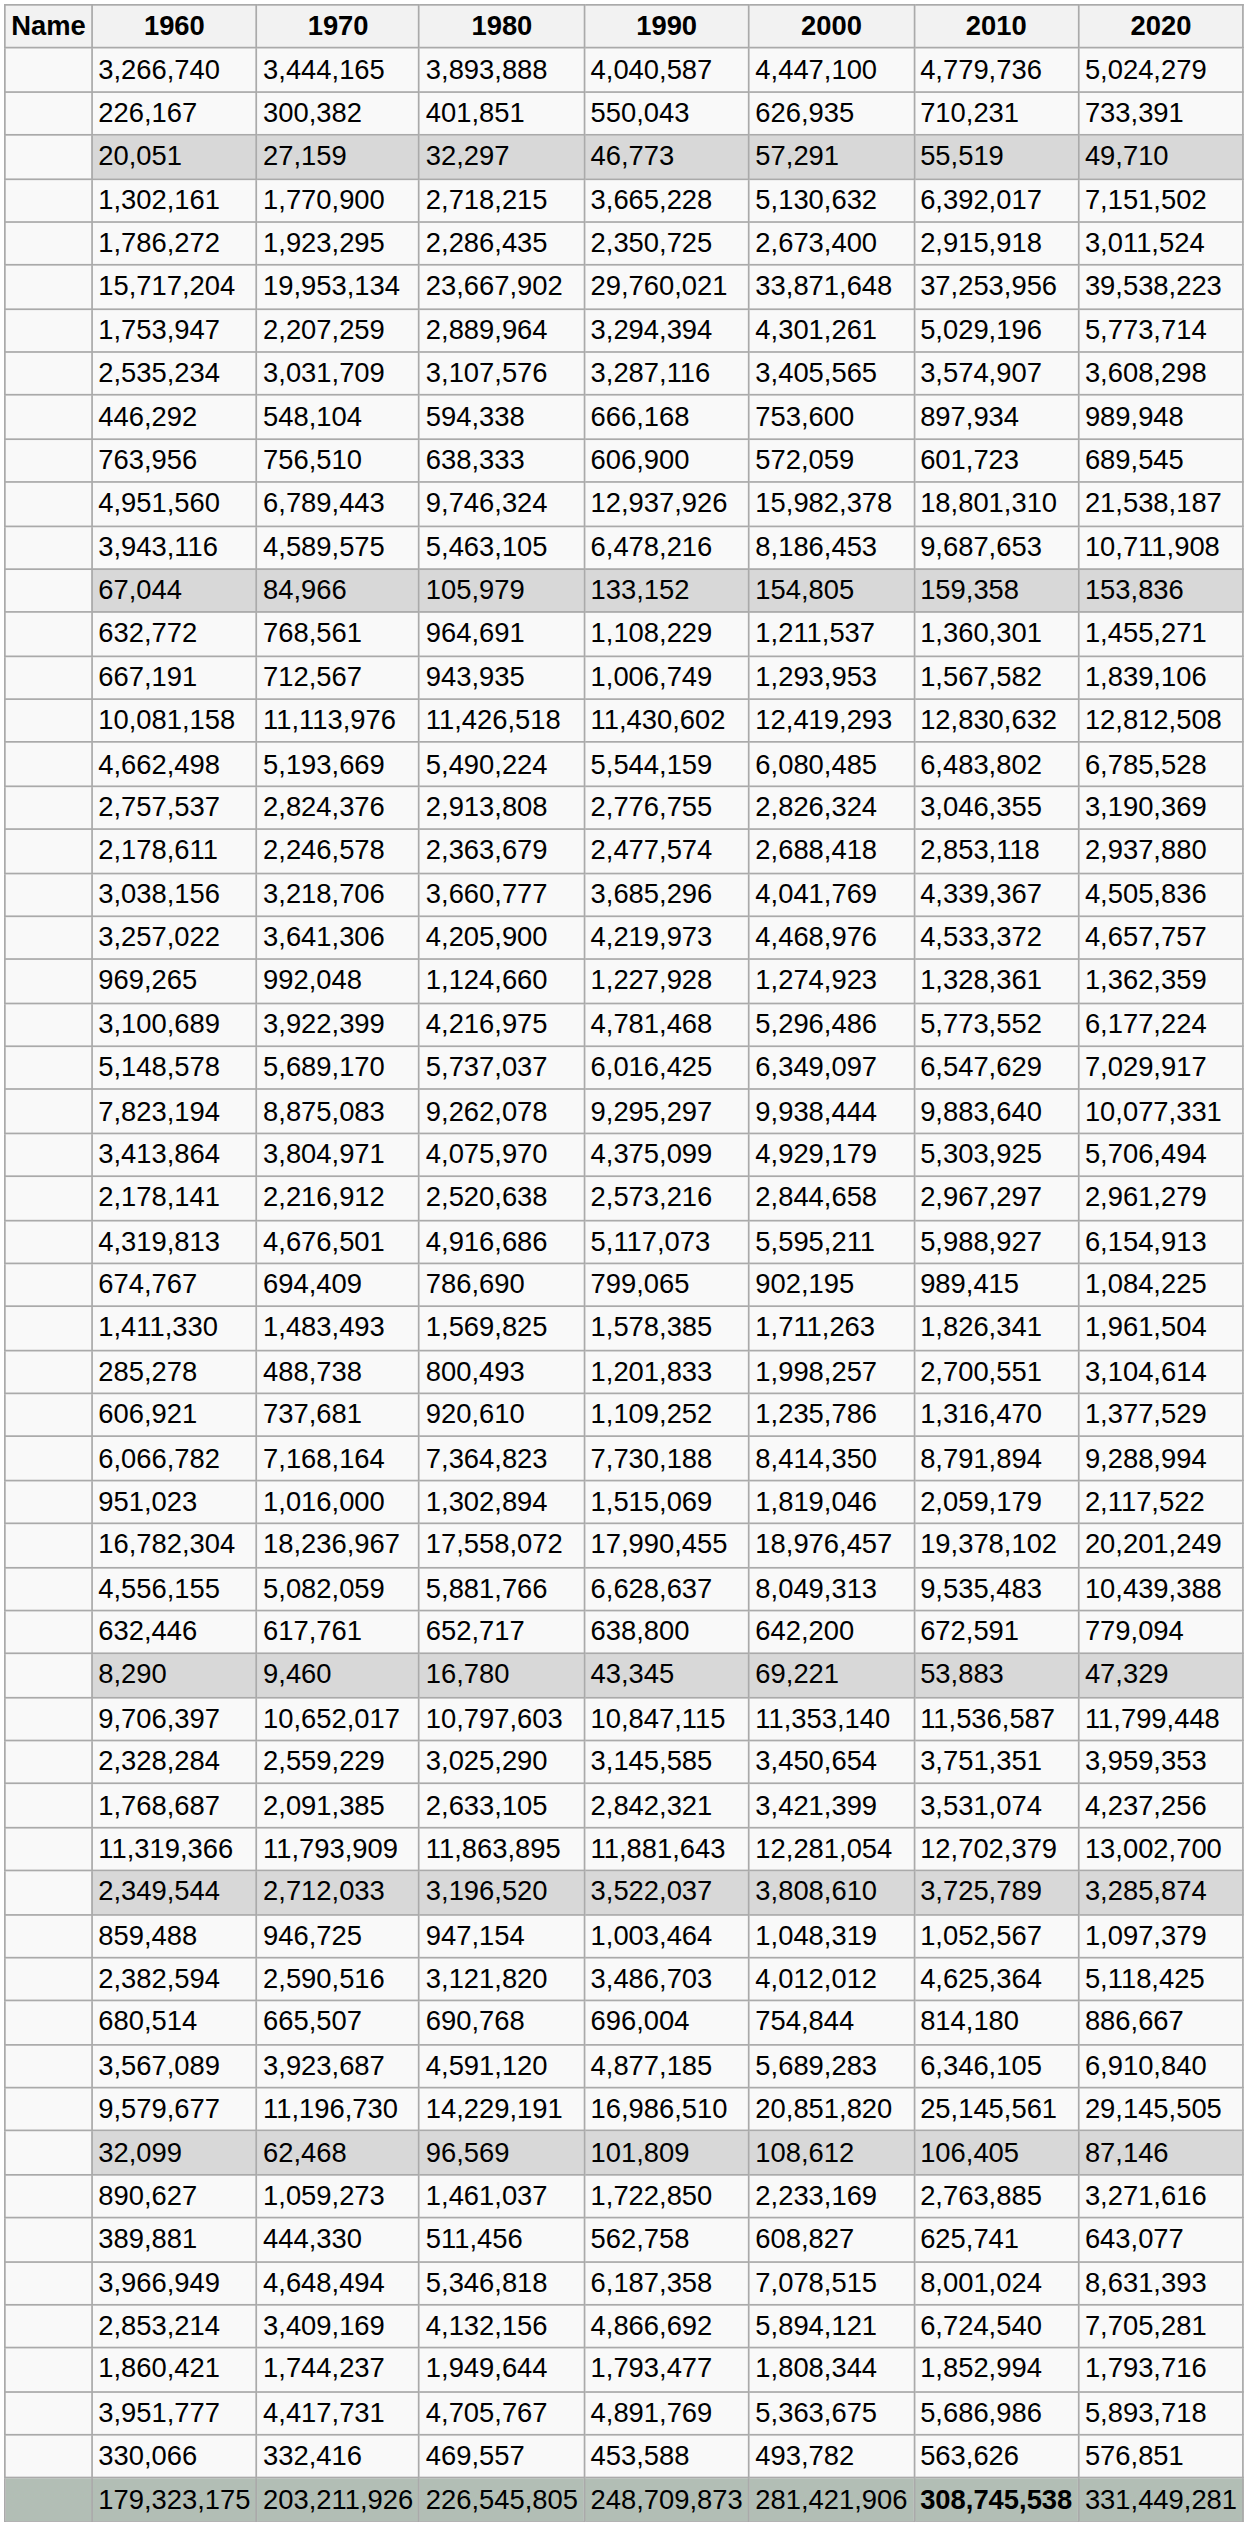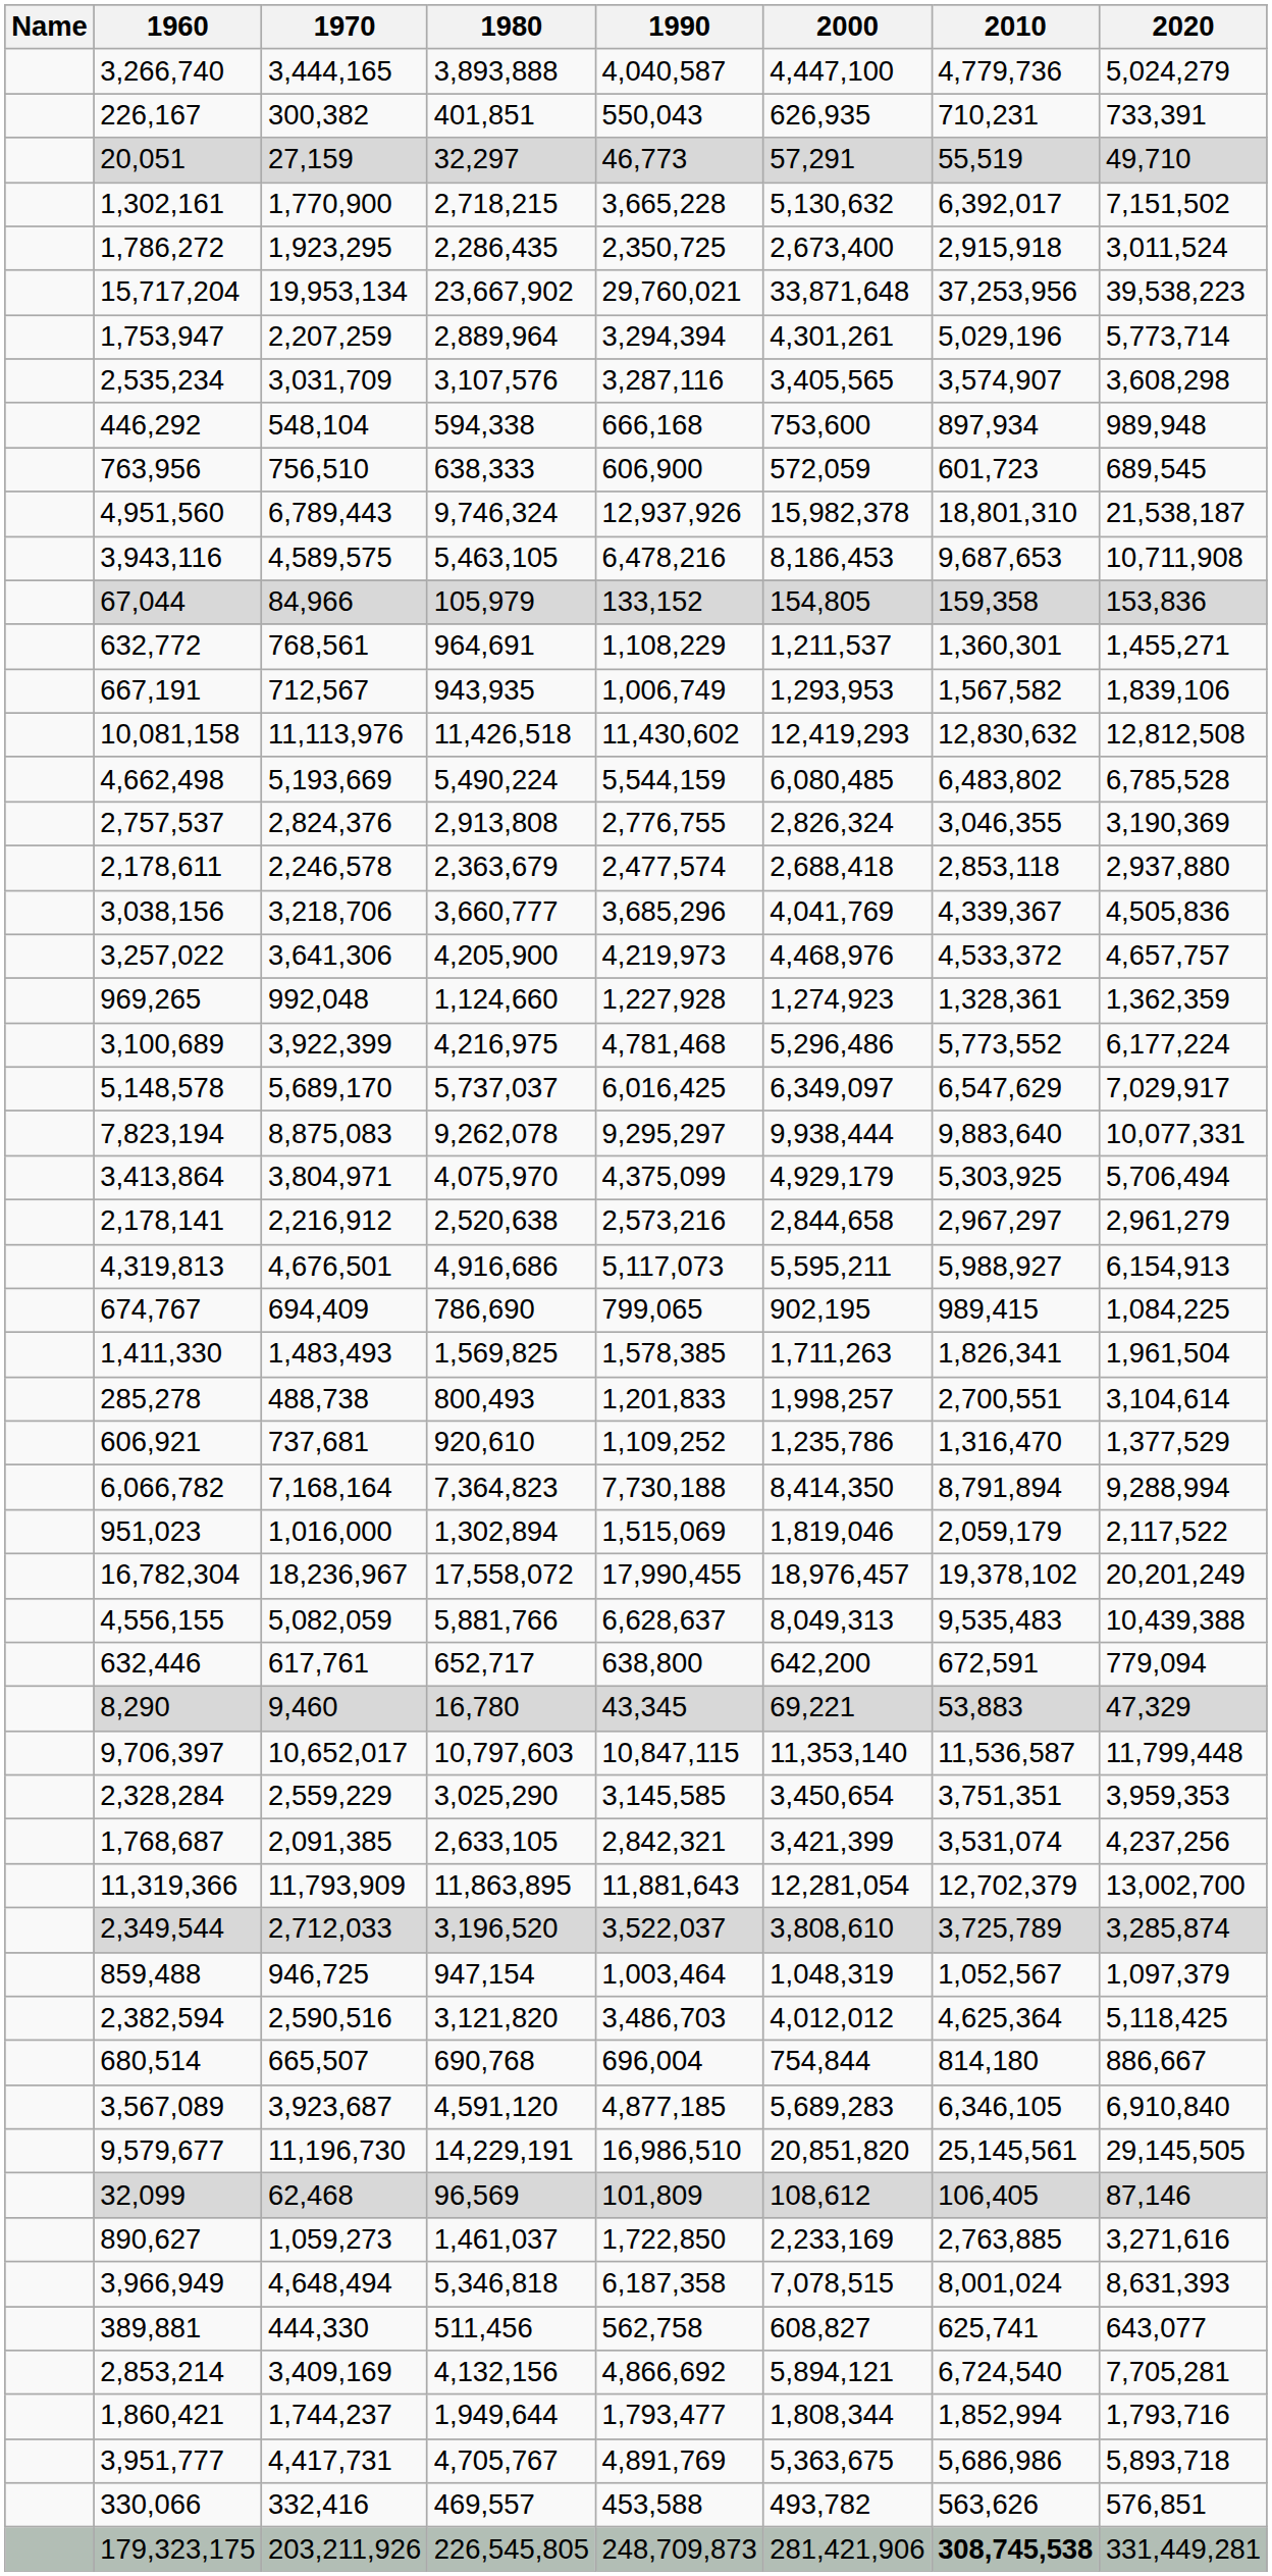 <table class="wikitable sortable sticky-header sort-under col1left" >
 <tr>
 <th>Name</th>
 <th>1960</th>
 <th>1970</th>
 <th>1980</th>
 <th>1990</th>
 <th>2000</th>
 <th>2010</th>
 <th>2020</th>
 </tr>
 <tr>
 <td></td>
 <td>3,266,740</td>
 <td>3,444,165</td>
 <td>3,893,888</td>
 <td>4,040,587</td>
 <td>4,447,100</td>
 <td>4,779,736</td>
 <td>5,024,279</td>
 </tr>
 <tr>
 <td></td>
 <td>226,167</td>
 <td>300,382</td>
 <td>401,851</td>
 <td>550,043</td>
 <td>626,935</td>
 <td>710,231</td>
 <td>733,391</td>
 </tr>
 <tr>
 <td></td>
 <td bgcolor="D8D8D8">20,051</td>
 <td bgcolor="D8D8D8">27,159</td>
 <td bgcolor="D8D8D8">32,297</td>
 <td bgcolor="D8D8D8">46,773</td>
 <td bgcolor="D8D8D8">57,291</td>
 <td bgcolor="D8D8D8">55,519</td>
 <td bgcolor="D8D8D8">49,710</td>
 </tr>
 <tr>
 <td></td>
 <td>1,302,161</td>
 <td>1,770,900</td>
 <td>2,718,215</td>
 <td>3,665,228</td>
 <td>5,130,632</td>
 <td>6,392,017</td>
 <td>7,151,502</td>
 </tr>
 <tr>
 <td></td>
 <td>1,786,272</td>
 <td>1,923,295</td>
 <td>2,286,435</td>
 <td>2,350,725</td>
 <td>2,673,400</td>
 <td>2,915,918</td>
 <td>3,011,524</td>
 </tr>
 <tr>
 <td></td>
 <td>15,717,204</td>
 <td>19,953,134</td>
 <td>23,667,902</td>
 <td>29,760,021</td>
 <td>33,871,648</td>
 <td>37,253,956</td>
 <td>39,538,223</td>
 </tr>
 <tr>
 <td></td>
 <td>1,753,947</td>
 <td>2,207,259</td>
 <td>2,889,964</td>
 <td>3,294,394</td>
 <td>4,301,261</td>
 <td>5,029,196</td>
 <td>5,773,714</td>
 </tr>
 <tr>
 <td></td>
 <td>2,535,234</td>
 <td>3,031,709</td>
 <td>3,107,576</td>
 <td>3,287,116</td>
 <td>3,405,565</td>
 <td>3,574,907</td>
 <td>3,608,298</td>
 </tr>
 <tr>
 <td></td>
 <td>446,292</td>
 <td>548,104</td>
 <td>594,338</td>
 <td>666,168</td>
 <td>753,600</td>
 <td>897,934</td>
 <td>989,948</td>
 </tr>
 <tr>
 <td></td>
 <td>763,956</td>
 <td>756,510</td>
 <td>638,333</td>
 <td>606,900</td>
 <td>572,059</td>
 <td>601,723</td>
 <td>689,545</td>
 </tr>
 <tr>
 <td></td>
 <td>4,951,560</td>
 <td>6,789,443</td>
 <td>9,746,324</td>
 <td>12,937,926</td>
 <td>15,982,378</td>
 <td>18,801,310</td>
 <td>21,538,187</td>
 </tr>
 <tr>
 <td></td>
 <td>3,943,116</td>
 <td>4,589,575</td>
 <td>5,463,105</td>
 <td>6,478,216</td>
 <td>8,186,453</td>
 <td>9,687,653</td>
 <td>10,711,908</td>
 </tr>
 <tr>
 <td></td>
 <td bgcolor="D8D8D8">67,044</td>
 <td bgcolor="D8D8D8">84,966</td>
 <td bgcolor="D8D8D8">105,979</td>
 <td bgcolor="D8D8D8">133,152</td>
 <td bgcolor="D8D8D8">154,805</td>
 <td bgcolor="D8D8D8">159,358</td>
 <td bgcolor="D8D8D8">153,836</td>
 </tr>
 <tr>
 <td></td>
 <td>632,772</td>
 <td>768,561</td>
 <td>964,691</td>
 <td>1,108,229</td>
 <td>1,211,537</td>
 <td>1,360,301</td>
 <td>1,455,271</td>
 </tr>
 <tr>
 <td></td>
 <td>667,191</td>
 <td>712,567</td>
 <td>943,935</td>
 <td>1,006,749</td>
 <td>1,293,953</td>
 <td>1,567,582</td>
 <td>1,839,106</td>
 </tr>
 <tr>
 <td></td>
 <td>10,081,158</td>
 <td>11,113,976</td>
 <td>11,426,518</td>
 <td>11,430,602</td>
 <td>12,419,293</td>
 <td>12,830,632</td>
 <td>12,812,508</td>
 </tr>
 <tr>
 <td></td>
 <td>4,662,498</td>
 <td>5,193,669</td>
 <td>5,490,224</td>
 <td>5,544,159</td>
 <td>6,080,485</td>
 <td>6,483,802</td>
 <td>6,785,528</td>
 </tr>
 <tr>
 <td></td>
 <td>2,757,537</td>
 <td>2,824,376</td>
 <td>2,913,808</td>
 <td>2,776,755</td>
 <td>2,826,324</td>
 <td>3,046,355</td>
 <td>3,190,369</td>
 </tr>
 <tr>
 <td></td>
 <td>2,178,611</td>
 <td>2,246,578</td>
 <td>2,363,679</td>
 <td>2,477,574</td>
 <td>2,688,418</td>
 <td>2,853,118</td>
 <td>2,937,880</td>
 </tr>
 <tr>
 <td></td>
 <td>3,038,156</td>
 <td>3,218,706</td>
 <td>3,660,777</td>
 <td>3,685,296</td>
 <td>4,041,769</td>
 <td>4,339,367</td>
 <td>4,505,836</td>
 </tr>
 <tr>
 <td></td>
 <td>3,257,022</td>
 <td>3,641,306</td>
 <td>4,205,900</td>
 <td>4,219,973</td>
 <td>4,468,976</td>
 <td>4,533,372</td>
 <td>4,657,757</td>
 </tr>
 <tr>
 <td></td>
 <td>969,265</td>
 <td>992,048</td>
 <td>1,124,660</td>
 <td>1,227,928</td>
 <td>1,274,923</td>
 <td>1,328,361</td>
 <td>1,362,359</td>
 </tr>
 <tr>
 <td></td>
 <td>3,100,689</td>
 <td>3,922,399</td>
 <td>4,216,975</td>
 <td>4,781,468</td>
 <td>5,296,486</td>
 <td>5,773,552</td>
 <td>6,177,224</td>
 </tr>
 <tr>
 <td></td>
 <td>5,148,578</td>
 <td>5,689,170</td>
 <td>5,737,037</td>
 <td>6,016,425</td>
 <td>6,349,097</td>
 <td>6,547,629</td>
 <td>7,029,917</td>
 </tr>
 <tr>
 <td></td>
 <td>7,823,194</td>
 <td>8,875,083</td>
 <td>9,262,078</td>
 <td>9,295,297</td>
 <td>9,938,444</td>
 <td>9,883,640</td>
 <td>10,077,331</td>
 </tr>
 <tr>
 <td></td>
 <td>3,413,864</td>
 <td>3,804,971</td>
 <td>4,075,970</td>
 <td>4,375,099</td>
 <td>4,929,179</td>
 <td>5,303,925</td>
 <td>5,706,494</td>
 </tr>
 <tr>
 <td></td>
 <td>2,178,141</td>
 <td>2,216,912</td>
 <td>2,520,638</td>
 <td>2,573,216</td>
 <td>2,844,658</td>
 <td>2,967,297</td>
 <td>2,961,279</td>
 </tr>
 <tr>
 <td></td>
 <td>4,319,813</td>
 <td>4,676,501</td>
 <td>4,916,686</td>
 <td>5,117,073</td>
 <td>5,595,211</td>
 <td>5,988,927</td>
 <td>6,154,913</td>
 </tr>
 <tr>
 <td></td>
 <td>674,767</td>
 <td>694,409</td>
 <td>786,690</td>
 <td>799,065</td>
 <td>902,195</td>
 <td>989,415</td>
 <td>1,084,225</td>
 </tr>
 <tr>
 <td></td>
 <td>1,411,330</td>
 <td>1,483,493</td>
 <td>1,569,825</td>
 <td>1,578,385</td>
 <td>1,711,263</td>
 <td>1,826,341</td>
 <td>1,961,504</td>
 </tr>
 <tr>
 <td></td>
 <td>285,278</td>
 <td>488,738</td>
 <td>800,493</td>
 <td>1,201,833</td>
 <td>1,998,257</td>
 <td>2,700,551</td>
 <td>3,104,614</td>
 </tr>
 <tr>
 <td></td>
 <td>606,921</td>
 <td>737,681</td>
 <td>920,610</td>
 <td>1,109,252</td>
 <td>1,235,786</td>
 <td>1,316,470</td>
 <td>1,377,529</td>
 </tr>
 <tr>
 <td></td>
 <td>6,066,782</td>
 <td>7,168,164</td>
 <td>7,364,823</td>
 <td>7,730,188</td>
 <td>8,414,350</td>
 <td>8,791,894</td>
 <td>9,288,994</td>
 </tr>
 <tr>
 <td></td>
 <td>951,023</td>
 <td>1,016,000</td>
 <td>1,302,894</td>
 <td>1,515,069</td>
 <td>1,819,046</td>
 <td>2,059,179</td>
 <td>2,117,522</td>
 </tr>
 <tr>
 <td></td>
 <td>16,782,304</td>
 <td>18,236,967</td>
 <td>17,558,072</td>
 <td>17,990,455</td>
 <td>18,976,457</td>
 <td>19,378,102</td>
 <td>20,201,249</td>
 </tr>
 <tr>
 <td></td>
 <td>4,556,155</td>
 <td>5,082,059</td>
 <td>5,881,766</td>
 <td>6,628,637</td>
 <td>8,049,313</td>
 <td>9,535,483</td>
 <td>10,439,388</td>
 </tr>
 <tr>
 <td></td>
 <td>632,446</td>
 <td>617,761</td>
 <td>652,717</td>
 <td>638,800</td>
 <td>642,200</td>
 <td>672,591</td>
 <td>779,094</td>
 </tr>
 <tr>
 <td></td>
 <td bgcolor="D8D8D8">8,290</td>
 <td bgcolor="D8D8D8">9,460</td>
 <td bgcolor="D8D8D8">16,780</td>
 <td bgcolor="D8D8D8">43,345</td>
 <td bgcolor="D8D8D8">69,221</td>
 <td bgcolor="D8D8D8">53,883</td>
 <td bgcolor="D8D8D8">47,329</td>
 </tr>
 <tr>
 <td></td>
 <td>9,706,397</td>
 <td>10,652,017</td>
 <td>10,797,603</td>
 <td>10,847,115</td>
 <td>11,353,140</td>
 <td>11,536,587</td>
 <td>11,799,448</td>
 </tr>
 <tr>
 <td></td>
 <td>2,328,284</td>
 <td>2,559,229</td>
 <td>3,025,290</td>
 <td>3,145,585</td>
 <td>3,450,654</td>
 <td>3,751,351</td>
 <td>3,959,353</td>
 </tr>
 <tr>
 <td></td>
 <td>1,768,687</td>
 <td>2,091,385</td>
 <td>2,633,105</td>
 <td>2,842,321</td>
 <td>3,421,399</td>
 <td>3,531,074</td>
 <td>4,237,256</td>
 </tr>
 <tr>
 <td></td>
 <td>11,319,366</td>
 <td>11,793,909</td>
 <td>11,863,895</td>
 <td>11,881,643</td>
 <td>12,281,054</td>
 <td>12,702,379</td>
 <td>13,002,700</td>
 </tr>
 <tr>
 <td></td>
 <td bgcolor="D8D8D8">2,349,544</td>
 <td bgcolor="D8D8D8">2,712,033</td>
 <td bgcolor="D8D8D8">3,196,520</td>
 <td bgcolor="D8D8D8">3,522,037</td>
 <td bgcolor="D8D8D8">3,808,610</td>
 <td bgcolor="D8D8D8">3,725,789</td>
 <td bgcolor="D8D8D8">3,285,874</td>
 </tr>
 <tr>
 <td></td>
 <td>859,488</td>
 <td>946,725</td>
 <td>947,154</td>
 <td>1,003,464</td>
 <td>1,048,319</td>
 <td>1,052,567</td>
 <td>1,097,379</td>
 </tr>
 <tr>
 <td></td>
 <td>2,382,594</td>
 <td>2,590,516</td>
 <td>3,121,820</td>
 <td>3,486,703</td>
 <td>4,012,012</td>
 <td>4,625,364</td>
 <td>5,118,425</td>
 </tr>
 <tr>
 <td></td>
 <td>680,514</td>
 <td>665,507</td>
 <td>690,768</td>
 <td>696,004</td>
 <td>754,844</td>
 <td>814,180</td>
 <td>886,667</td>
 </tr>
 <tr>
 <td></td>
 <td>3,567,089</td>
 <td>3,923,687</td>
 <td>4,591,120</td>
 <td>4,877,185</td>
 <td>5,689,283</td>
 <td>6,346,105</td>
 <td>6,910,840</td>
 </tr>
 <tr>
 <td></td>
 <td>9,579,677</td>
 <td>11,196,730</td>
 <td>14,229,191</td>
 <td>16,986,510</td>
 <td>20,851,820</td>
 <td>25,145,561</td>
 <td>29,145,505</td>
 </tr>
 <tr>
 <td></td>
 <td bgcolor="D8D8D8">32,099</td>
 <td bgcolor="D8D8D8">62,468</td>
 <td bgcolor="D8D8D8">96,569</td>
 <td bgcolor="D8D8D8">101,809</td>
 <td bgcolor="D8D8D8">108,612</td>
 <td bgcolor="D8D8D8">106,405</td>
 <td bgcolor="D8D8D8">87,146</td>
 </tr>
 <tr>
 <td></td>
 <td>890,627</td>
 <td>1,059,273</td>
 <td>1,461,037</td>
 <td>1,722,850</td>
 <td>2,233,169</td>
 <td>2,763,885</td>
 <td>3,271,616</td>
 </tr>
 <tr>
 <td></td>
+<td>3,966,949</td>
+<td>4,648,494</td>
+<td>5,346,818</td>
+<td>6,187,358</td>
+<td>7,078,515</td>
+<td>8,001,024</td>
+<td>8,631,393</td>
+</tr>
+<tr>
+<td></td>
 <td>389,881</td>
 <td>444,330</td>
 <td>511,456</td>
 <td>562,758</td>
 <td>608,827</td>
 <td>625,741</td>
 <td>643,077</td>
-</tr>
-<tr>
-<td></td>
-<td>3,966,949</td>
-<td>4,648,494</td>
-<td>5,346,818</td>
-<td>6,187,358</td>
-<td>7,078,515</td>
-<td>8,001,024</td>
-<td>8,631,393</td>
 </tr>
 <tr>
 <td></td>
 <td>2,853,214</td>
 <td>3,409,169</td>
 <td>4,132,156</td>
 <td>4,866,692</td>
 <td>5,894,121</td>
 <td>6,724,540</td>
 <td>7,705,281</td>
 </tr>
 <tr>
 <td></td>
 <td>1,860,421</td>
 <td>1,744,237</td>
 <td>1,949,644</td>
 <td>1,793,477</td>
 <td>1,808,344</td>
 <td>1,852,994</td>
 <td>1,793,716</td>
 </tr>
 <tr>
 <td></td>
 <td>3,951,777</td>
 <td>4,417,731</td>
 <td>4,705,767</td>
 <td>4,891,769</td>
 <td>5,363,675</td>
 <td>5,686,986</td>
 <td>5,893,718</td>
 </tr>
 <tr>
 <td></td>
 <td>330,066</td>
 <td>332,416</td>
 <td>469,557</td>
 <td>453,588</td>
 <td>493,782</td>
 <td>563,626</td>
 <td>576,851</td>
 </tr>
 <tr class="sortbottom" bgcolor="B2BEB5">
 <td></td>
 <td>179,323,175</td>
 <td>203,211,926</td>
 <td>226,545,805</td>
 <td>248,709,873</td>
 <td>281,421,906</td>
 <td><strong>308,745,538</strong></td>
 <td>331,449,281</td>
 </tr>
 </table>
